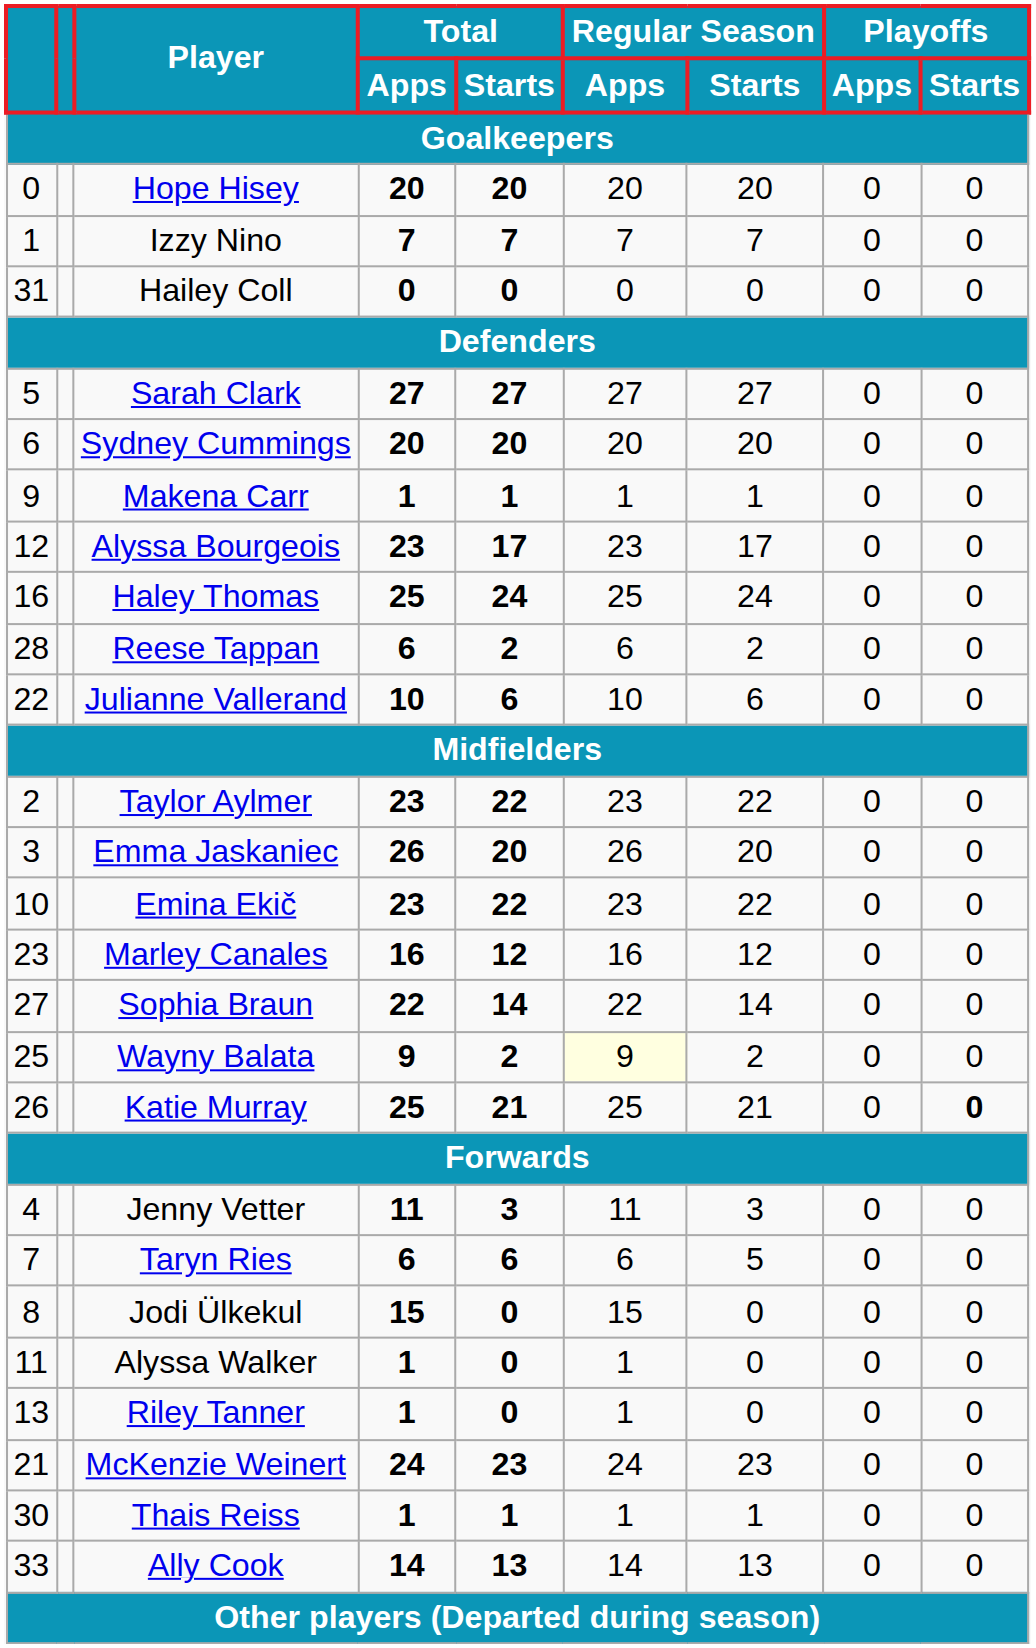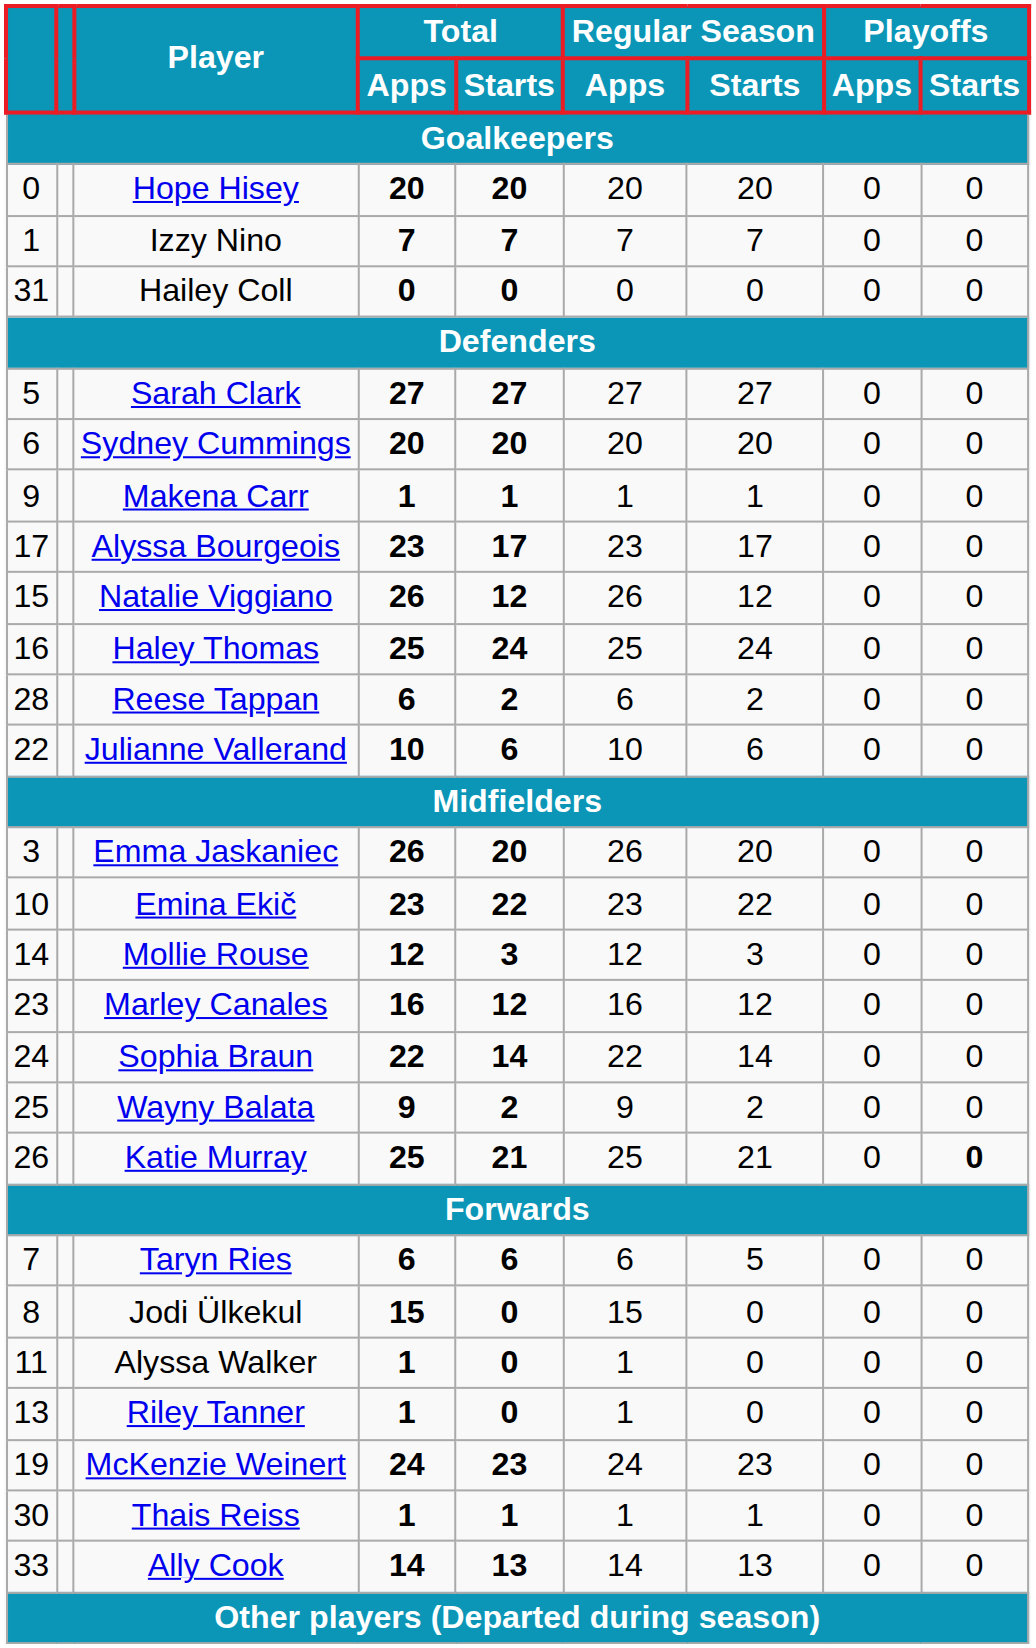 <table class="wikitable sortable" style="text-align:center">
 <tr>
 <th style="background:#0B96B7; color:#FFFFFF; border:2px solid #EC1C24;" rowspan="2"></th>
 <th rowspan="2" style="background:#0B96B7; color:#FFFFFF; border:2px solid #EC1C24;"></th>
 <th rowspan="2" style="background:#0B96B7; color:#FFFFFF; border:2px solid #EC1C24;">Player</th>
 <th style="background:#0B96B7; color:#FFFFFF; border:2px solid #EC1C24;" colspan="2">Total</th>
 <th style="background:#0B96B7; color:#FFFFFF; border:2px solid #EC1C24;" colspan="2">Regular Season</th>
 <th style="background:#0B96B7; color:#FFFFFF; border:2px solid #EC1C24;" colspan="2">Playoffs</th>
 </tr>
 <tr>
 <th style="background:#0B96B7; color:#FFFFFF; border:2px solid #EC1C24;">Apps</th>
 <th style="background:#0B96B7; color:#FFFFFF; border:2px solid #EC1C24;">Starts</th>
 <th style="background:#0B96B7; color:#FFFFFF; border:2px solid #EC1C24;">Apps</th>
 <th style="background:#0B96B7; color:#FFFFFF; border:2px solid #EC1C24;">Starts</th>
 <th style="background:#0B96B7; color:#FFFFFF; border:2px solid #EC1C24;">Apps</th>
 <th style="background:#0B96B7; color:#FFFFFF; border:2px solid #EC1C24;">Starts</th>
 </tr>
 <tr>
 <th colspan="9" style="background:#0B96B7; color:#FFFFFF; border=EC1C24; text-align:center;">Goalkeepers</th>
 </tr>
 <tr>
 <td>0</td>
 <td></td>
 <td><a href='#'>Hope Hisey</a></td>
 <td><strong>20</strong></td>
 <td><strong>20</strong></td>
 <td>20</td>
 <td 0>20</td>
 <td>0</td>
 <td>0</td>
 </tr>
 <tr>
 <td>1</td>
 <td></td>
 <td>Izzy Nino</td>
 <td><strong>7</strong></td>
 <td><strong>7</strong></td>
 <td>7</td>
 <td 0>7</td>
 <td>0</td>
 <td>0</td>
 </tr>
 <tr>
 <td>31</td>
 <td></td>
 <td>Hailey Coll</td>
 <td><strong>0</strong></td>
 <td><strong>0</strong></td>
 <td>0</td>
 <td 0>0</td>
 <td>0</td>
 <td>0</td>
 </tr>
 <tr>
 <th colspan="9" style="background:#0B96B7; color:#FFFFFF; border=EC1C24; text-align:center;">Defenders</th>
 </tr>
 <tr>
 <td>5</td>
 <td></td>
 <td><a href='#'>Sarah Clark</a></td>
 <td><strong>27</strong></td>
 <td><strong>27</strong></td>
 <td>27</td>
 <td 0>27</td>
 <td>0</td>
 <td>0</td>
 </tr>
 <tr>
 <td>6</td>
 <td></td>
 <td><a href='#'>Sydney Cummings</a></td>
 <td><strong>20</strong></td>
 <td><strong>20</strong></td>
 <td>20</td>
 <td 0>20</td>
 <td>0</td>
 <td>0</td>
 </tr>
 <tr>
 <td>9</td>
 <td></td>
 <td><a href='#'>Makena Carr</a></td>
 <td><strong>1</strong></td>
 <td><strong>1</strong></td>
 <td>1</td>
 <td 0>1</td>
 <td>0</td>
 <td>0</td>
 </tr>
 <tr>
-<td>12</td>
+<td>17</td>
 <td></td>
 <td><a href='#'>Alyssa Bourgeois</a></td>
 <td><strong>23</strong></td>
 <td><strong>17</strong></td>
 <td>23</td>
 <td 0>17</td>
+<td>0</td>
+<td>0</td>
+</tr>
+<tr>
+<td>15</td>
+<td></td>
+<td><a href='#'>Natalie Viggiano</a></td>
+<td><strong>26</strong></td>
+<td><strong>12</strong></td>
+<td>26</td>
+<td 0>12</td>
 <td>0</td>
 <td>0</td>
 </tr>
 <tr>
 <td>16</td>
 <td></td>
 <td><a href='#'>Haley Thomas</a></td>
 <td><strong>25</strong></td>
 <td><strong>24</strong></td>
 <td>25</td>
 <td 0>24</td>
 <td>0</td>
 <td>0</td>
 </tr>
 <tr>
 <td>28</td>
 <td></td>
 <td><a href='#'>Reese Tappan</a></td>
 <td><strong>6</strong></td>
 <td><strong>2</strong></td>
 <td>6</td>
 <td 0>2</td>
 <td>0</td>
 <td>0</td>
 </tr>
 <tr>
 <td>22</td>
 <td></td>
 <td><a href='#'>Julianne Vallerand</a></td>
 <td><strong>10</strong></td>
 <td><strong>6</strong></td>
 <td>10</td>
 <td 0>6</td>
 <td>0</td>
 <td>0</td>
 </tr>
 <tr>
 <th colspan="9" style="background:#0B96B7; color:#FFFFFF; border=EC1C24; text-align:center;">Midfielders</th>
 </tr>
 <tr>
-<td>2</td>
-<td></td>
-<td><a href='#'>Taylor Aylmer</a></td>
-<td><strong>23</strong></td>
-<td><strong>22</strong></td>
-<td>23</td>
-<td 0>22</td>
-<td>0</td>
-<td>0</td>
-</tr>
-<tr>
 <td>3</td>
 <td></td>
 <td><a href='#'>Emma Jaskaniec</a></td>
 <td><strong>26</strong></td>
 <td><strong>20</strong></td>
 <td>26</td>
 <td 0>20</td>
 <td>0</td>
 <td>0</td>
 </tr>
 <tr>
 <td>10</td>
 <td></td>
 <td><a href='#'>Emina Ekič</a></td>
 <td><strong>23</strong></td>
 <td><strong>22</strong></td>
 <td>23</td>
 <td 0>22</td>
 <td>0</td>
 <td>0</td>
 </tr>
 <tr>
+<td>14</td>
+<td></td>
+<td><a href='#'>Mollie Rouse</a></td>
+<td><strong>12</strong></td>
+<td><strong>3</strong></td>
+<td>12</td>
+<td 0>3</td>
+<td>0</td>
+<td>0</td>
+</tr>
+<tr>
 <td>23</td>
 <td></td>
 <td><a href='#'>Marley Canales</a></td>
 <td><strong>16</strong></td>
 <td><strong>12</strong></td>
 <td>16</td>
 <td 0>12</td>
 <td>0</td>
 <td>0</td>
 </tr>
 <tr>
-<td>27</td>
+<td>24</td>
 <td></td>
 <td><a href='#'>Sophia Braun</a></td>
 <td><strong>22</strong></td>
 <td><strong>14</strong></td>
 <td>22</td>
 <td 0>14</td>
 <td>0</td>
 <td>0</td>
 </tr>
 <tr>
 <td>25</td>
 <td></td>
 <td><a href='#'>Wayny Balata</a></td>
 <td><strong>9</strong></td>
 <td><strong>2</strong></td>
-<td style="background: lightyellow;">9</td>
+<td>9</td>
 <td 0>2</td>
 <td>0</td>
 <td>0</td>
 </tr>
 <tr>
 <td>26</td>
 <td></td>
 <td><a href='#'>Katie Murray</a></td>
 <td><strong>25</strong></td>
 <td><strong>21</strong></td>
 <td>25</td>
 <td 0>21</td>
 <td>0</td>
 <td><strong>0</strong></td>
 </tr>
 <tr>
 <th colspan="9" style="background:#0B96B7; color:#FFFFFF; border=EC1C24; text-align:center;">Forwards</th>
-</tr>
-<tr>
-<td>4</td>
-<td></td>
-<td>Jenny Vetter</td>
-<td><strong>11</strong></td>
-<td><strong>3</strong></td>
-<td>11</td>
-<td 0>3</td>
-<td>0</td>
-<td>0</td>
 </tr>
 <tr>
 <td>7</td>
 <td></td>
 <td><a href='#'>Taryn Ries</a></td>
 <td><strong>6</strong></td>
 <td><strong>6</strong></td>
 <td>6</td>
 <td 0>5</td>
 <td>0</td>
 <td>0</td>
 </tr>
 <tr>
 <td>8</td>
 <td></td>
 <td>Jodi Ülkekul</td>
 <td><strong>15</strong></td>
 <td><strong>0</strong></td>
 <td>15</td>
 <td 0>0</td>
 <td>0</td>
 <td>0</td>
 </tr>
 <tr>
 <td>11</td>
 <td></td>
 <td>Alyssa Walker</td>
 <td><strong>1</strong></td>
 <td><strong>0</strong></td>
 <td>1</td>
 <td 0>0</td>
 <td>0</td>
 <td>0</td>
 </tr>
 <tr>
 <td>13</td>
 <td></td>
 <td><a href='#'>Riley Tanner</a></td>
 <td><strong>1</strong></td>
 <td><strong>0</strong></td>
 <td>1</td>
 <td 0>0</td>
 <td>0</td>
 <td>0</td>
 </tr>
 <tr>
-<td>21</td>
+<td>19</td>
 <td></td>
 <td><a href='#'>McKenzie Weinert</a></td>
 <td><strong>24</strong></td>
 <td><strong>23</strong></td>
 <td>24</td>
 <td 0>23</td>
 <td>0</td>
 <td>0</td>
 </tr>
 <tr>
 <td>30</td>
 <td></td>
 <td><a href='#'>Thais Reiss</a></td>
 <td><strong>1</strong></td>
 <td><strong>1</strong></td>
 <td>1</td>
 <td 0>1</td>
 <td>0</td>
 <td>0</td>
 </tr>
 <tr>
 <td>33</td>
 <td></td>
 <td><a href='#'>Ally Cook</a></td>
 <td><strong>14</strong></td>
 <td><strong>13</strong></td>
 <td>14</td>
 <td 0>13</td>
 <td>0</td>
 <td>0</td>
 </tr>
 <tr>
 <th colspan="9" style="background:#0B96B7; color:#FFFFFF; border=EC1C24; text-align:center;">Other players (Departed during season)</th>
 </tr>
 </table>
